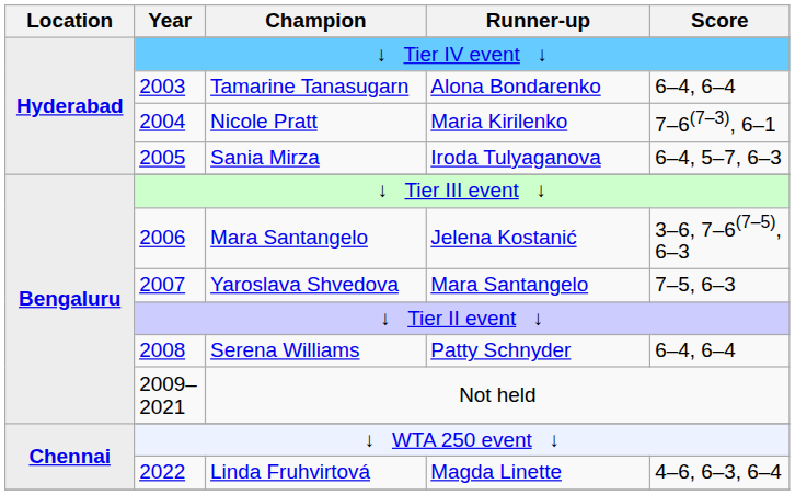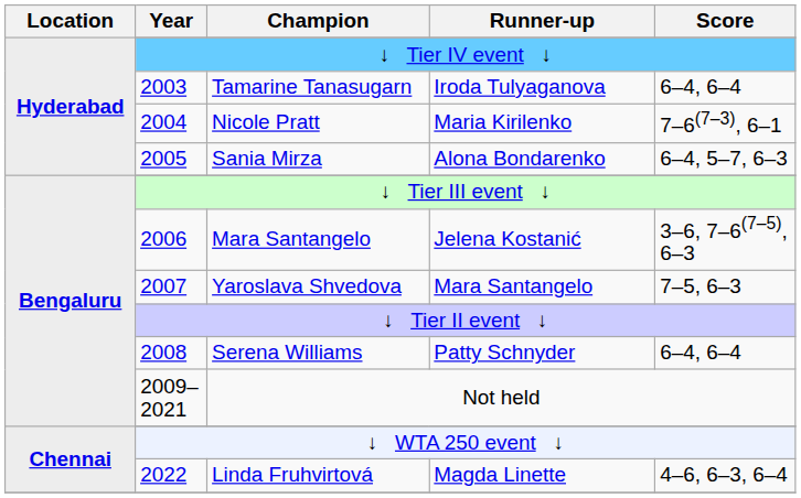 <table class="wikitable">
 <tr>
 <th width=100>Location</th>
 <th width=50>Year</th>
 <th width=220>Champion</th>
 <th width=220>Runner-up</th>
 <th width=140>Score</th>
 </tr>
 <tr>
 <th rowspan="5" style="background:#ededed"><a href='#'>Hyderabad</a></th>
 </tr>
 <tr bgcolor=#66CCFF>
 <td colspan="5" align="center">↓   <a href='#'>Tier IV event</a>   ↓</td>
 </tr>
 <tr>
 <td><a href='#'>2003</a></td>
 <td> <a href='#'>Tamarine Tanasugarn</a></td>
-<td> <a href='#'>Alona Bondarenko</a></td>
+<td> <a href='#'>Iroda Tulyaganova</a></td>
 <td>6–4, 6–4</td>
 </tr>
 <tr>
 <td><a href='#'>2004</a></td>
 <td> <a href='#'>Nicole Pratt</a></td>
 <td> <a href='#'>Maria Kirilenko</a></td>
 <td>7–6<sup>(7–3)</sup>, 6–1</td>
 </tr>
 <tr>
 <td><a href='#'>2005</a></td>
 <td> <a href='#'>Sania Mirza</a></td>
-<td> <a href='#'>Iroda Tulyaganova</a></td>
+<td> <a href='#'>Alona Bondarenko</a></td>
 <td>6–4, 5–7, 6–3</td>
 </tr>
 <tr>
 <th rowspan="7" style="background:#ededed"><a href='#'>Bengaluru</a></th>
 </tr>
 <tr bgcolor=#CCFFCC>
 <td colspan="6" align="center">↓   <a href='#'>Tier III event</a>   ↓</td>
 </tr>
 <tr>
 <td><a href='#'>2006</a></td>
 <td> <a href='#'>Mara Santangelo</a></td>
 <td> <a href='#'>Jelena Kostanić</a></td>
 <td>3–6, 7–6<sup>(7–5)</sup>, 6–3</td>
 </tr>
 <tr>
 <td><a href='#'>2007</a></td>
 <td> <a href='#'>Yaroslava Shvedova</a></td>
 <td> <a href='#'>Mara Santangelo</a></td>
 <td>7–5, 6–3</td>
 </tr>
 <tr bgcolor=#ccccff>
 <td colspan="5" align="center">↓   <a href='#'>Tier II event</a>   ↓</td>
 </tr>
 <tr>
 <td><a href='#'>2008</a></td>
 <td> <a href='#'>Serena Williams</a></td>
 <td> <a href='#'>Patty Schnyder</a></td>
 <td>6–4, 6–4</td>
 </tr>
 <tr>
 <td>2009–2021</td>
 <td colspan=3 align=center>Not held</td>
 </tr>
 <tr>
 <th rowspan="3" style="background:#ededed"><a href='#'>Chennai</a></th>
 </tr>
 <tr bgcolor=#ECF2FF>
 <td colspan="5" align="center">↓   <a href='#'>WTA 250 event</a>   ↓</td>
 </tr>
 <tr>
 <td><a href='#'>2022</a></td>
 <td> <a href='#'>Linda Fruhvirtová</a></td>
 <td> <a href='#'>Magda Linette</a></td>
 <td>4–6, 6–3, 6–4</td>
 </tr>
 <tr>
 </tr>
 </table>
